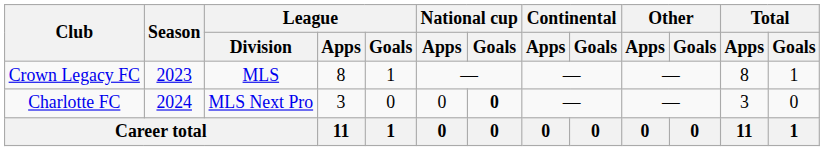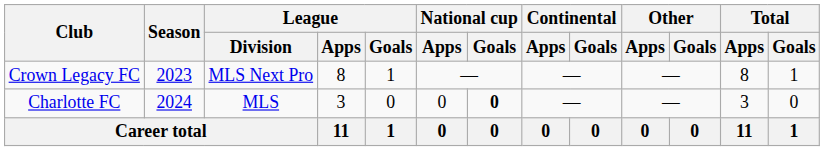 <table class=wikitable style=text-align:center>
 <tr>
 <th rowspan=2>Club</th>
 <th rowspan=2>Season</th>
 <th colspan=3>League</th>
 <th colspan=2>National cup</th>
 <th colspan=2>Continental</th>
 <th colspan=2>Other</th>
 <th colspan=2>Total</th>
 </tr>
 <tr>
 <th>Division</th>
 <th>Apps</th>
 <th>Goals</th>
 <th>Apps</th>
 <th>Goals</th>
 <th>Apps</th>
 <th>Goals</th>
 <th>Apps</th>
 <th>Goals</th>
 <th>Apps</th>
 <th>Goals</th>
 </tr>
 <tr>
 <td><a href='#'>Crown Legacy FC</a></td>
 <td><a href='#'>2023</a></td>
-<td rowspan="1"><a href='#'>MLS</a></td>
+<td><a href='#'>MLS Next Pro</a></td>
 <td>8</td>
 <td>1</td>
 <td colspan="2">—</td>
 <td colspan="2">—</td>
 <td colspan="2">—</td>
 <td>8</td>
 <td>1</td>
 </tr>
 <tr>
 <td rowspan="1"><a href='#'>Charlotte FC</a></td>
 <td><a href='#'>2024</a></td>
-<td><a href='#'>MLS Next Pro</a></td>
+<td rowspan="1"><a href='#'>MLS</a></td>
 <td>3</td>
 <td>0</td>
 <td>0</td>
 <td><strong>0</strong></td>
 <td colspan="2">—</td>
 <td colspan="2">—</td>
 <td>3</td>
 <td>0</td>
 </tr>
 <tr>
 <th colspan="3"><strong>Career total</strong></th>
 <th>11</th>
 <th>1</th>
 <th>0</th>
 <th>0</th>
 <th>0</th>
 <th>0</th>
 <th>0</th>
 <th>0</th>
 <th>11</th>
 <th>1</th>
 </tr>
 </table>
